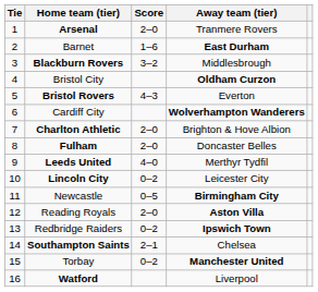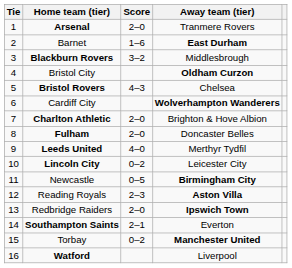 <table class="wikitable" style="text-align:center; font-size:85%">
 <tr>
 <th>Tie</th>
 <th>Home team (tier)</th>
 <th>Score</th>
 <th>Away team (tier)</th>
 <th></th>
 </tr>
 <tr>
 <td align="center">1</td>
 <td><strong>Arsenal</strong></td>
 <td align="center">2–0</td>
 <td>Tranmere Rovers</td>
 <td></td>
 </tr>
 <tr>
 <td align="center">2</td>
 <td>Barnet</td>
 <td align="center">1–6</td>
 <td><strong>East Durham</strong></td>
 <td></td>
 </tr>
 <tr>
 <td align="center">3</td>
 <td><strong>Blackburn Rovers</strong></td>
 <td align="center">3–2</td>
 <td>Middlesbrough</td>
 <td></td>
 </tr>
 <tr>
 <td align="center">4</td>
 <td>Bristol City</td>
 <td align="center"></td>
 <td><strong>Oldham Curzon</strong></td>
 <td></td>
 </tr>
 <tr>
 <td align="center">5</td>
 <td><strong>Bristol Rovers</strong></td>
 <td align="center">4–3</td>
-<td>Everton</td>
+<td>Chelsea</td>
 <td></td>
 </tr>
 <tr>
 <td align="center">6</td>
 <td>Cardiff City</td>
 <td align="center"></td>
 <td><strong>Wolverhampton Wanderers</strong></td>
 <td></td>
 </tr>
 <tr>
 <td align="center">7</td>
 <td><strong>Charlton Athletic</strong></td>
 <td align="center">2–0</td>
 <td>Brighton & Hove Albion</td>
 <td></td>
 </tr>
 <tr>
 <td align="center">8</td>
 <td><strong>Fulham</strong></td>
 <td align="center">2–0</td>
 <td>Doncaster Belles</td>
 <td></td>
 </tr>
 <tr>
 <td align="center">9</td>
 <td><strong>Leeds United</strong></td>
 <td align="center">4–0</td>
 <td>Merthyr Tydfil</td>
 <td></td>
 </tr>
 <tr>
 <td align="center">10</td>
 <td><strong>Lincoln City</strong></td>
 <td align="center">0–2</td>
 <td>Leicester City</td>
 <td></td>
 </tr>
 <tr>
 <td align="center">11</td>
 <td>Newcastle</td>
 <td align="center">0–5</td>
 <td><strong>Birmingham City</strong></td>
 <td></td>
 </tr>
 <tr>
 <td align="center">12</td>
 <td>Reading Royals</td>
-<td align="center">2–0</td>
+<td align="center">2–3</td>
 <td><strong>Aston Villa</strong></td>
 <td></td>
 </tr>
 <tr>
 <td align="center">13</td>
 <td>Redbridge Raiders</td>
-<td align="center">0–2</td>
+<td align="center">2–0</td>
 <td><strong>Ipswich Town</strong></td>
 <td></td>
 </tr>
 <tr>
 <td align="center">14</td>
 <td><strong>Southampton Saints</strong></td>
 <td align="center">2–1</td>
-<td>Chelsea</td>
+<td>Everton</td>
 <td></td>
 </tr>
 <tr>
 <td align="center">15</td>
 <td>Torbay</td>
 <td align="center">0–2</td>
 <td><strong>Manchester United</strong></td>
 <td></td>
 </tr>
 <tr>
 <td align="center">16</td>
 <td><strong>Watford</strong></td>
 <td align="center"></td>
 <td>Liverpool</td>
 <td></td>
 </tr>
 </table>
